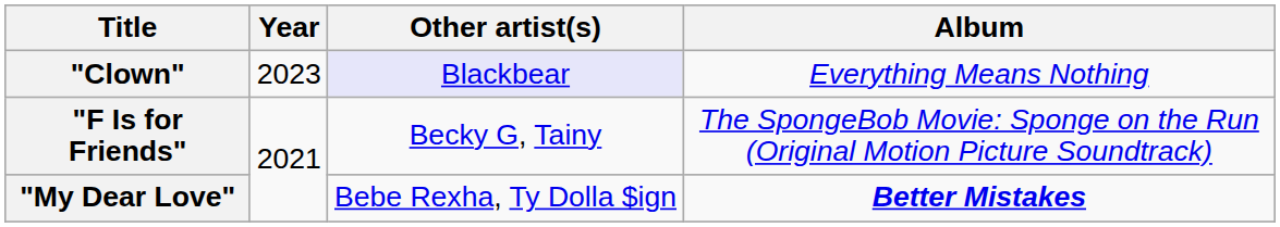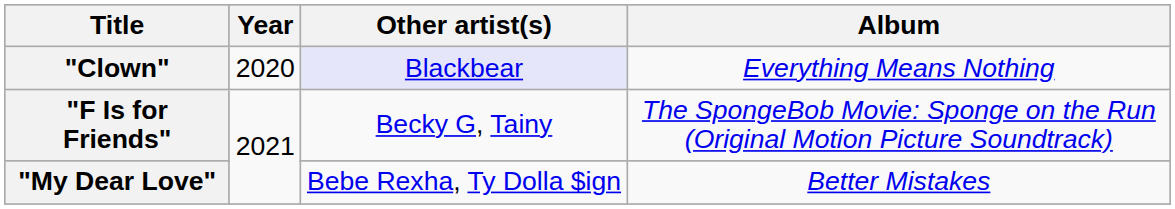 <table class="wikitable plainrowheaders" style="text-align:center;">
 <tr>
 <th scope="col" style="width:8em;">Title</th>
 <th scope="col">Year</th>
 <th scope="col">Other artist(s)</th>
 <th scope="col" style="width:20em;">Album</th>
 </tr>
 <tr>
 <th scope="row">"Clown"</th>
-<td>2023</td>
+<td>2020</td>
 <td style="background: lavender;"><a href='#'>Blackbear</a></td>
 <td><em><a href='#'>Everything Means Nothing</a></em></td>
 </tr>
 <tr>
 <th scope="row">"F Is for Friends"</th>
 <td rowspan="2">2021</td>
 <td><a href='#'>Becky G</a>, <a href='#'>Tainy</a></td>
 <td><em><a href='#'>The SpongeBob Movie: Sponge on the Run (Original Motion Picture Soundtrack)</a></em></td>
 </tr>
 <tr>
 <th scope="row">"My Dear Love"</th>
 <td><a href='#'>Bebe Rexha</a>, <a href='#'>Ty Dolla $ign</a></td>
-<td><strong><em><a href='#'>Better Mistakes</a></em></strong></td>
+<td><em><a href='#'>Better Mistakes</a></em></td>
 </tr>
 </table>
